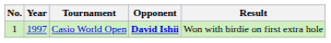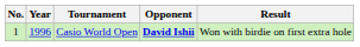 <table class="wikitable" style="font-size:95%;">
 <tr>
 <th>No.</th>
 <th>Year</th>
 <th>Tournament</th>
 <th>Opponent</th>
 <th>Result</th>
 </tr>
 <tr style="background:#D0F0C0;">
 <td align=center>1</td>
-<td><a href='#'>1997</a></td>
+<td><a href='#'>1996</a></td>
 <td><a href='#'>Casio World Open</a></td>
 <td><strong> <a href='#'>David Ishii</a></strong></td>
 <td>Won with birdie on first extra hole</td>
 </tr>
 </table>
